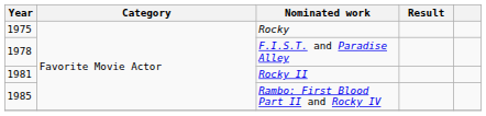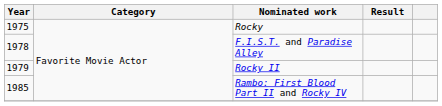 <table class=wikitable class="wikitable sortable">
 <tr>
 <th width=4%>Year</th>
 <th width=40%>Category</th>
 <th width=26%>Nominated work</th>
 <th width=10%>Result</th>
 <th width=5%></th>
 </tr>
 <tr>
 <td>1975</td>
 <td rowspan="4">Favorite Movie Actor</td>
 <td><em>Rocky</em></td>
 <td></td>
 <td></td>
 </tr>
 <tr>
 <td>1978</td>
 <td><em><a href='#'>F.I.S.T.</a></em> and <em><a href='#'>Paradise Alley</a></em></td>
 <td></td>
 <td></td>
 </tr>
 <tr>
-<td>1981</td>
+<td>1979</td>
 <td><em><a href='#'>Rocky II</a></em></td>
 <td></td>
 <td></td>
 </tr>
 <tr>
 <td>1985</td>
 <td><em><a href='#'>Rambo: First Blood Part II</a></em> and <em><a href='#'>Rocky IV</a></em></td>
 <td></td>
 <td></td>
 </tr>
 <tr>
 </tr>
 </table>
